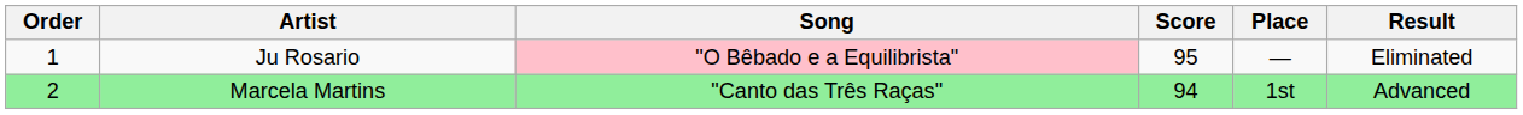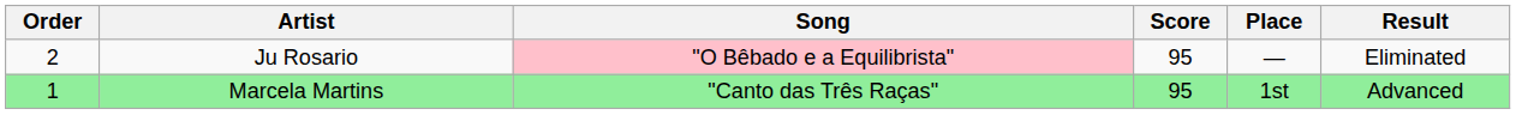 <table class="wikitable" style="text-align:center; width:70%;">
 <tr>
 <th scope="col" width="05%">Order</th>
 <th scope="col" width="22%">Artist</th>
 <th scope="col" width="33%">Song</th>
 <th scope="col" width="05%">Score</th>
 <th scope="col" width="05%">Place</th>
 <th scope="col" width="10%">Result</th>
 </tr>
 <tr>
-<td>1</td>
+<td>2</td>
 <td>Ju Rosario</td>
 <td style="background: pink;">"O Bêbado e a Equilibrista"</td>
 <td>95</td>
 <td>—</td>
 <td>Eliminated</td>
 </tr>
 <tr bgcolor=90EE9B>
-<td>2</td>
+<td>1</td>
 <td>Marcela Martins</td>
 <td>"Canto das Três Raças"</td>
-<td>94</td>
+<td>95</td>
 <td>1st</td>
 <td>Advanced</td>
 </tr>
 </table>
